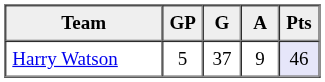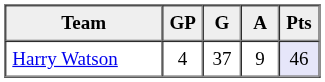 <table border=1 cellpadding=5 cellspacing=0>
 <tr>
 <th bgcolor="#efefef" width="120">Team</th>
 <th bgcolor="#efefef" width="20">GP</th>
 <th bgcolor="#efefef" width="20">G</th>
 <th bgcolor="#efefef" width="20">A</th>
 <th bgcolor="#efefef" width="20">Pts</th>
 </tr>
 <tr align=center>
 <td align=left> <a href='#'>Harry Watson</a></td>
-<td>5</td>
+<td>4</td>
 <td>37</td>
 <td>9</td>
 <td style="background: lavender;">46</td>
 </tr>
 </table>
